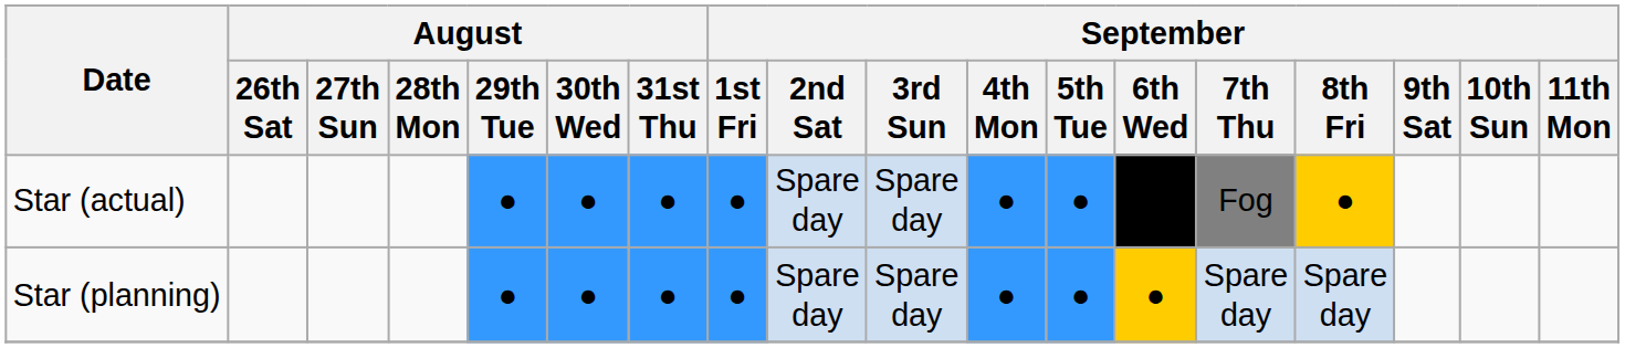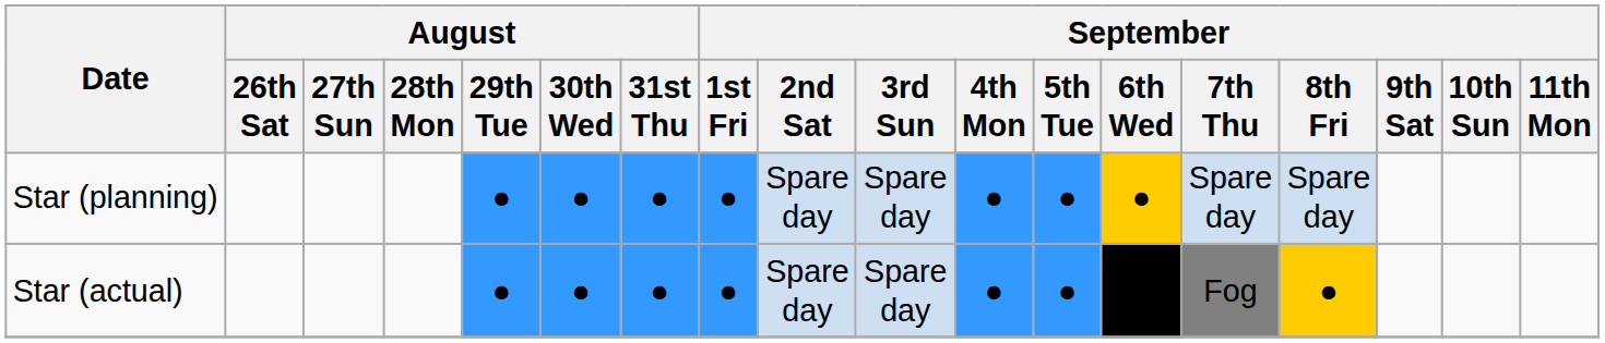 <table class="wikitable" style="margin:0.5em auto; font-size:90%; line-height:1.25em;">
 <tr>
 <th rowspan=2>Date</th>
 <th colspan=6>August</th>
 <th colspan=11>September</th>
 </tr>
 <tr>
 <th>26th<br>Sat</th>
 <th>27th<br>Sun</th>
 <th>28th<br>Mon</th>
 <th>29th<br>Tue</th>
 <th>30th<br>Wed</th>
 <th>31st<br>Thu</th>
 <th>1st<br>Fri</th>
 <th>2nd<br>Sat</th>
 <th>3rd<br>Sun</th>
 <th>4th<br>Mon</th>
 <th>5th<br>Tue</th>
 <th>6th<br>Wed</th>
 <th>7th<br>Thu</th>
 <th>8th<br>Fri</th>
 <th>9th<br>Sat</th>
 <th>10th<br>Sun</th>
 <th>11th<br>Mon</th>
 </tr>
 <tr align="center">
+<td align="left">Star (planning)</td>
+<td></td>
+<td></td>
+<td></td>
+<td bgcolor=#3399ff><span>●</span></td>
+<td bgcolor=#3399ff><span>●</span></td>
+<td bgcolor=#3399ff><span>●</span></td>
+<td bgcolor=#3399ff><span>●</span></td>
+<td bgcolor=#cedff2>Spare<br>day</td>
+<td bgcolor=#cedff2>Spare<br>day</td>
+<td bgcolor=#3399ff><span>●</span></td>
+<td bgcolor=#3399ff><span>●</span></td>
+<td bgcolor=#ffcc00><span>●</span></td>
+<td bgcolor=#cedff2>Spare<br>day</td>
+<td bgcolor=#cedff2>Spare<br>day</td>
+<td></td>
+<td></td>
+<td></td>
+</tr>
+<tr align="center">
 <td align="left">Star (actual)</td>
 <td></td>
 <td></td>
 <td></td>
 <td bgcolor=#3399ff><span>●</span></td>
 <td bgcolor=#3399ff><span>●</span></td>
 <td bgcolor=#3399ff><span>●</span></td>
 <td bgcolor=#3399ff><span>●</span></td>
 <td bgcolor=#cedff2>Spare<br>day</td>
 <td bgcolor=#cedff2>Spare<br>day</td>
 <td bgcolor=#3399ff><span>●</span></td>
 <td bgcolor=#3399ff><span>●</span></td>
 <td bgcolor=#000000></td>
 <td bgcolor=gray>Fog</td>
 <td bgcolor=#ffcc00><span>●</span></td>
 <td></td>
 <td></td>
 <td></td>
 </tr>
 <tr align="center">
-<td align="left">Star (planning)</td>
-<td></td>
-<td></td>
-<td></td>
-<td bgcolor=#3399ff><span>●</span></td>
-<td bgcolor=#3399ff><span>●</span></td>
-<td bgcolor=#3399ff><span>●</span></td>
-<td bgcolor=#3399ff><span>●</span></td>
-<td bgcolor=#cedff2>Spare<br>day</td>
-<td bgcolor=#cedff2>Spare<br>day</td>
-<td bgcolor=#3399ff><span>●</span></td>
-<td bgcolor=#3399ff><span>●</span></td>
-<td bgcolor=#ffcc00><span>●</span></td>
-<td bgcolor=#cedff2>Spare<br>day</td>
-<td bgcolor=#cedff2>Spare<br>day</td>
-<td></td>
-<td></td>
-<td></td>
-</tr>
-<tr align="center">
 </tr>
 <tr>
 </tr>
 </table>
